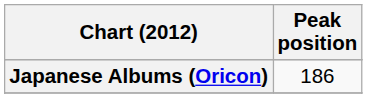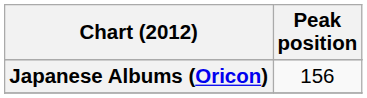 <table class="wikitable sortable plainrowheaders" style="text-align:center">
 <tr>
 <th scope="col">Chart (2012)</th>
 <th scope="col">Peak<br> position</th>
 </tr>
 <tr>
 </tr>
 <tr>
 </tr>
 <tr>
 </tr>
 <tr>
 </tr>
 <tr>
 </tr>
 <tr>
 </tr>
 <tr>
 </tr>
 <tr>
 <th scope="row">Japanese Albums (<a href='#'>Oricon</a>)</th>
-<td>186</td>
+<td>156</td>
 </tr>
 <tr>
 </tr>
 <tr>
 </tr>
 <tr>
 </tr>
 <tr>
 </tr>
 <tr>
 </tr>
 <tr>
 </tr>
 <tr>
 </tr>
 </table>
